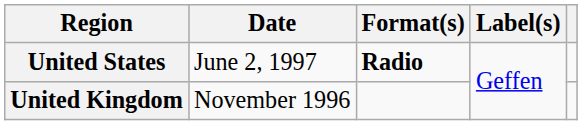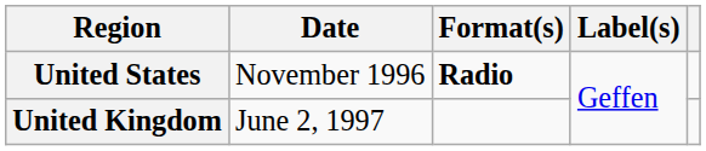 <table class="wikitable plainrowheaders">
 <tr>
 <th scope="col">Region</th>
 <th scope="col">Date</th>
 <th scope="col">Format(s)</th>
 <th scope="col">Label(s)</th>
 <th scope="col"></th>
 </tr>
 <tr>
 <th scope="row">United States</th>
-<td>June 2, 1997</td>
+<td>November 1996</td>
 <td><strong>Radio</strong></td>
 <td rowspan="2"><a href='#'>Geffen</a></td>
 <td></td>
 </tr>
 <tr>
 <th scope="row">United Kingdom</th>
-<td>November 1996</td>
+<td>June 2, 1997</td>
 <td></td>
 <td></td>
 </tr>
 </table>
